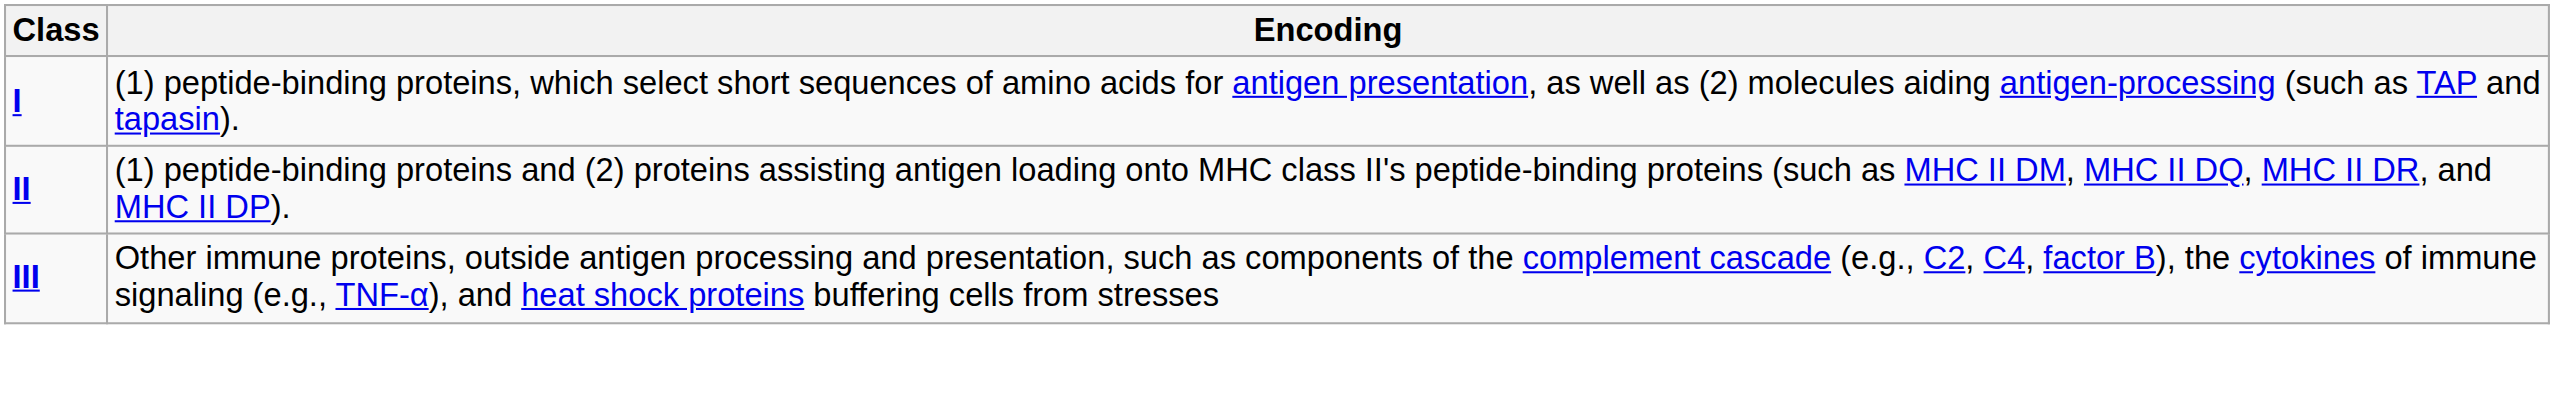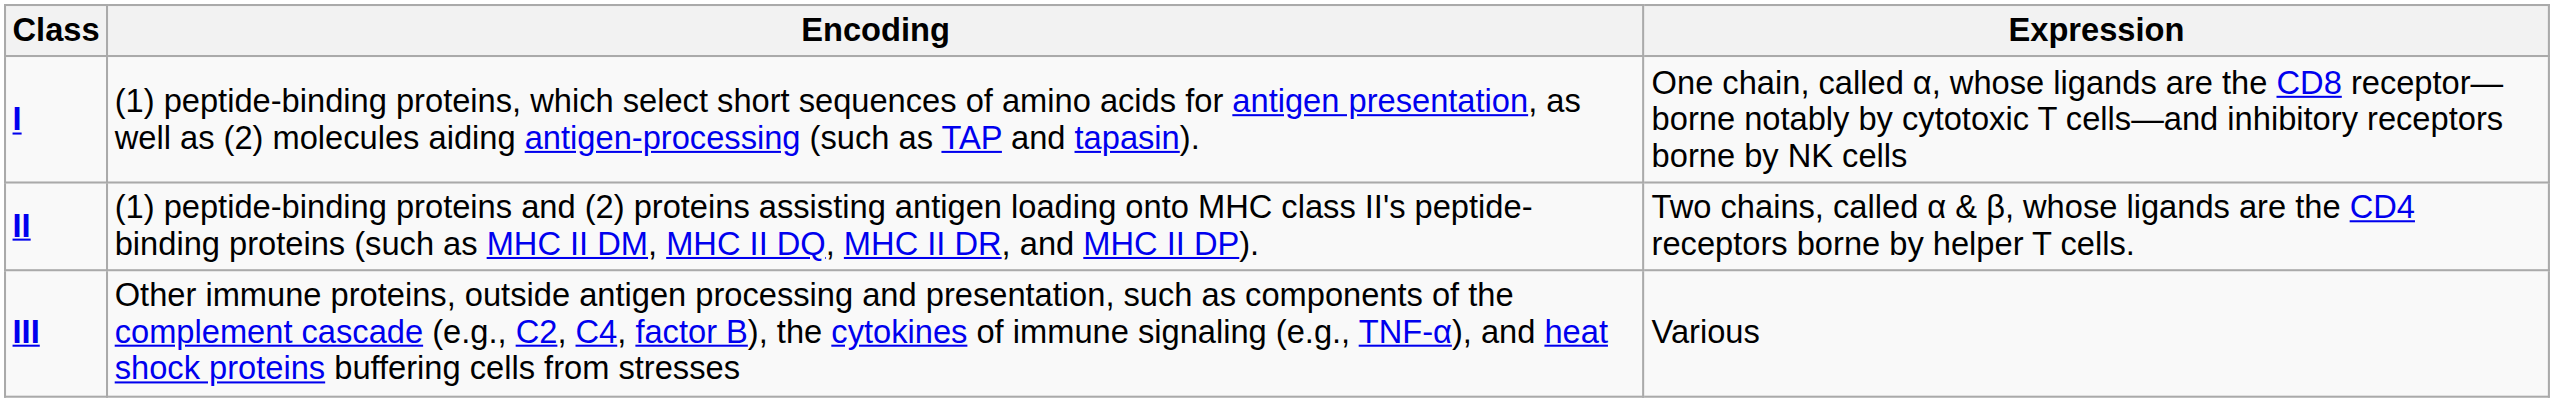 <table class="wikitable">
 <tr>
 <th>Class</th>
 <th>Encoding</th>
+<th>Expression</th>
 </tr>
 <tr>
 <td><strong><a href='#'>I</a></strong></td>
 <td>(1) peptide-binding proteins, which select short sequences of amino acids for <a href='#'>antigen presentation</a>, as well as (2) molecules aiding <a href='#'>antigen-processing</a> (such as <a href='#'>TAP</a> and <a href='#'>tapasin</a>).</td>
+<td>One chain, called α, whose ligands are the <a href='#'>CD8</a> receptor—borne notably by cytotoxic T cells—and inhibitory receptors borne by NK cells</td>
 </tr>
 <tr>
 <td><strong><a href='#'>II</a></strong></td>
 <td>(1) peptide-binding proteins and (2) proteins assisting antigen loading onto MHC class II's peptide-binding proteins (such as <a href='#'>MHC II DM</a>, <a href='#'>MHC II DQ</a>, <a href='#'>MHC II DR</a>, and <a href='#'>MHC II DP</a>).</td>
+<td>Two chains, called α & β, whose ligands are the <a href='#'>CD4</a> receptors borne by helper T cells.</td>
 </tr>
 <tr>
 <td><strong><a href='#'>III</a></strong></td>
 <td>Other immune proteins, outside antigen processing and presentation, such as components of the <a href='#'>complement cascade</a> (e.g., <a href='#'>C2</a>, <a href='#'>C4</a>, <a href='#'>factor B</a>), the <a href='#'>cytokines</a> of immune signaling (e.g., <a href='#'>TNF-α</a>), and <a href='#'>heat shock proteins</a> buffering cells from stresses</td>
+<td>Various</td>
 </tr>
 </table>
